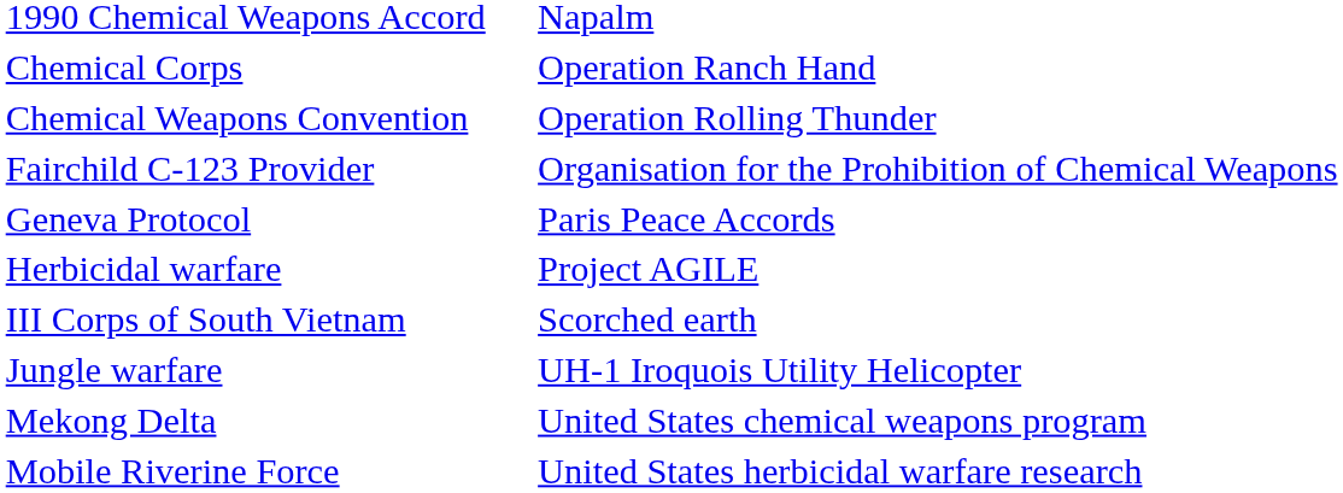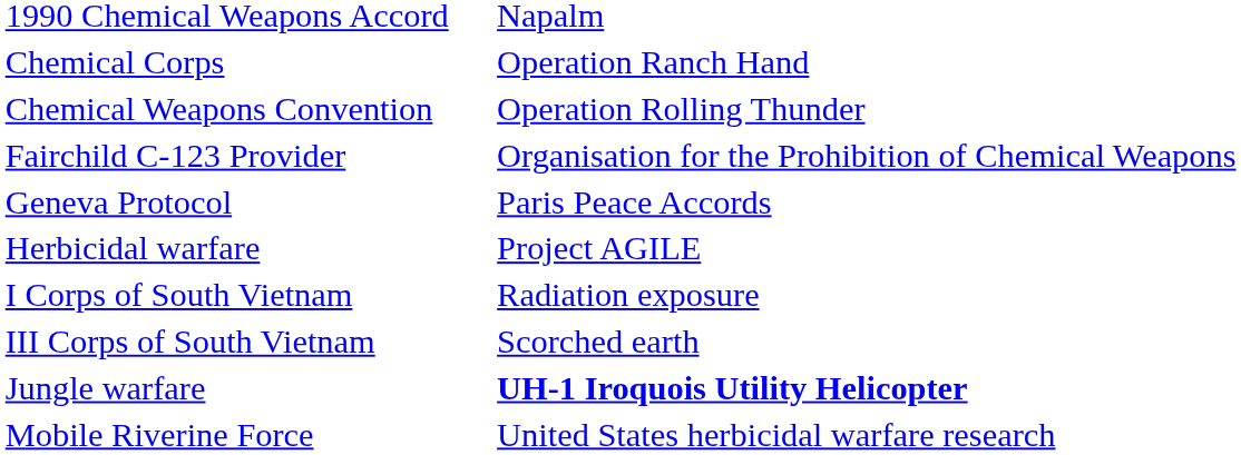 <table style="width: 70%; border: none; text-align: left;">
 <tr>
 <td><a href='#'>1990 Chemical Weapons Accord</a></td>
 <td><a href='#'>Napalm</a></td>
 </tr>
 <tr>
 <td><a href='#'>Chemical Corps</a></td>
 <td><a href='#'>Operation Ranch Hand</a></td>
 </tr>
 <tr>
 <td><a href='#'>Chemical Weapons Convention</a></td>
 <td><a href='#'>Operation Rolling Thunder</a></td>
 </tr>
 <tr>
 <td><a href='#'>Fairchild C-123 Provider</a></td>
 <td><a href='#'>Organisation for the Prohibition of Chemical Weapons</a></td>
 </tr>
 <tr>
 <td><a href='#'>Geneva Protocol</a></td>
 <td><a href='#'>Paris Peace Accords</a></td>
 </tr>
 <tr>
 <td><a href='#'>Herbicidal warfare</a></td>
 <td><a href='#'>Project AGILE</a></td>
 </tr>
 <tr>
+<td><a href='#'>I Corps of South Vietnam</a></td>
+<td><a href='#'>Radiation exposure</a></td>
+</tr>
+<tr>
 <td><a href='#'>III Corps of South Vietnam</a></td>
 <td><a href='#'>Scorched earth</a></td>
 </tr>
 <tr>
 <td><a href='#'>Jungle warfare</a></td>
-<td><a href='#'>UH-1 Iroquois Utility Helicopter</a></td>
-</tr>
-<tr>
-<td><a href='#'>Mekong Delta</a></td>
-<td><a href='#'>United States chemical weapons program</a></td>
+<td><strong><a href='#'>UH-1 Iroquois Utility Helicopter</a></strong></td>
 </tr>
 <tr>
 <td><a href='#'>Mobile Riverine Force</a></td>
 <td><a href='#'>United States herbicidal warfare research</a></td>
 </tr>
 </table>
